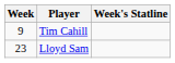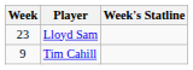 <table class=wikitable>
 <tr>
 <th>Week</th>
 <th>Player</th>
 <th>Week's Statline</th>
 </tr>
 <tr>
+<td align=center>23</td>
+<td> <a href='#'>Lloyd Sam</a></td>
+<td></td>
+</tr>
+<tr>
 <td align=center>9</td>
 <td> <a href='#'>Tim Cahill</a></td>
 <td></td>
 </tr>
-<tr>
-<td align=center>23</td>
-<td> <a href='#'>Lloyd Sam</a></td>
-<td></td>
-</tr>
 </table>
